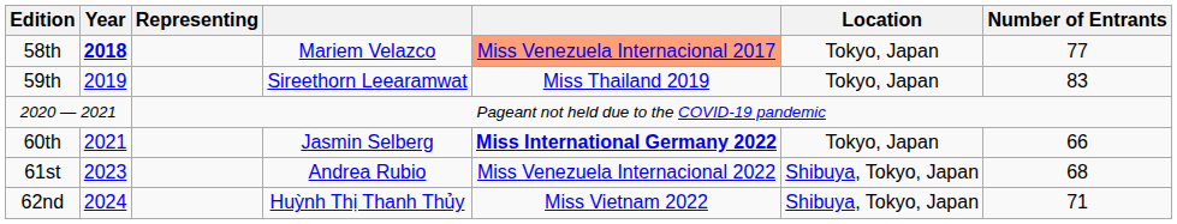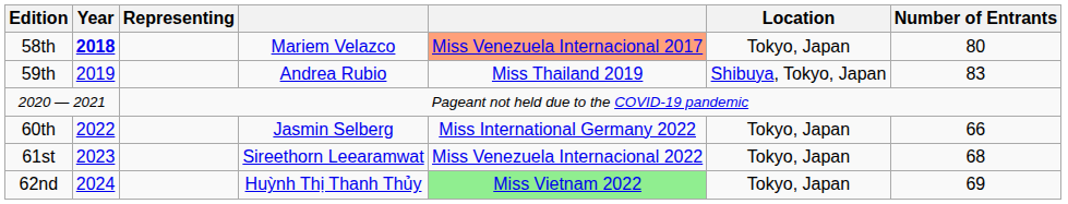 <table class="wikitable" style="text-align: center" font-size: 95%;">
 <tr>
 <th>Edition</th>
 <th>Year</th>
 <th>Representing</th>
 <th></th>
 <th></th>
 <th>Location</th>
 <th>Number of Entrants</th>
 </tr>
 <tr>
 <td>58th</td>
 <td><strong><a href='#'>2018</a></strong></td>
 <td></td>
 <td><a href='#'>Mariem Velazco</a></td>
 <td style="background: lightsalmon;"><a href='#'>Miss Venezuela Internacional 2017</a></td>
 <td>Tokyo, Japan</td>
-<td>77</td>
+<td>80</td>
 </tr>
 <tr>
 <td>59th</td>
 <td><a href='#'>2019</a></td>
 <td></td>
-<td><a href='#'>Sireethorn Leearamwat</a></td>
+<td><a href='#'>Andrea Rubio</a></td>
 <td><a href='#'>Miss Thailand 2019</a></td>
-<td>Tokyo, Japan</td>
+<td><a href='#'>Shibuya</a>, Tokyo, Japan</td>
 <td>83</td>
 </tr>
 <tr>
 <td colspan="2"><small><em>2020 — 2021</em></small></td>
 <td colspan="5"><small><em>Pageant not held due to the <a href='#'>COVID-19 pandemic</a></em></small></td>
 </tr>
 <tr>
 <td>60th</td>
-<td><a href='#'>2021</a></td>
+<td><a href='#'>2022</a></td>
 <td></td>
 <td><a href='#'>Jasmin Selberg</a></td>
-<td><strong><a href='#'>Miss International Germany 2022</a></strong></td>
+<td><a href='#'>Miss International Germany 2022</a></td>
 <td>Tokyo, Japan</td>
 <td>66</td>
 </tr>
 <tr>
 <td>61st</td>
 <td><a href='#'>2023</a></td>
 <td></td>
-<td><a href='#'>Andrea Rubio</a></td>
+<td><a href='#'>Sireethorn Leearamwat</a></td>
 <td><a href='#'>Miss Venezuela Internacional 2022</a></td>
-<td><a href='#'>Shibuya</a>, Tokyo, Japan</td>
+<td>Tokyo, Japan</td>
 <td>68</td>
 </tr>
 <tr>
 <td>62nd</td>
 <td><a href='#'>2024</a></td>
 <td></td>
 <td><a href='#'>Huỳnh Thị Thanh Thủy</a></td>
-<td><a href='#'>Miss Vietnam 2022</a></td>
-<td><a href='#'>Shibuya</a>, Tokyo, Japan</td>
-<td>71</td>
+<td style="background: lightgreen;"><a href='#'>Miss Vietnam 2022</a></td>
+<td>Tokyo, Japan</td>
+<td>69</td>
 </tr>
 <tr>
 </tr>
 </table>
